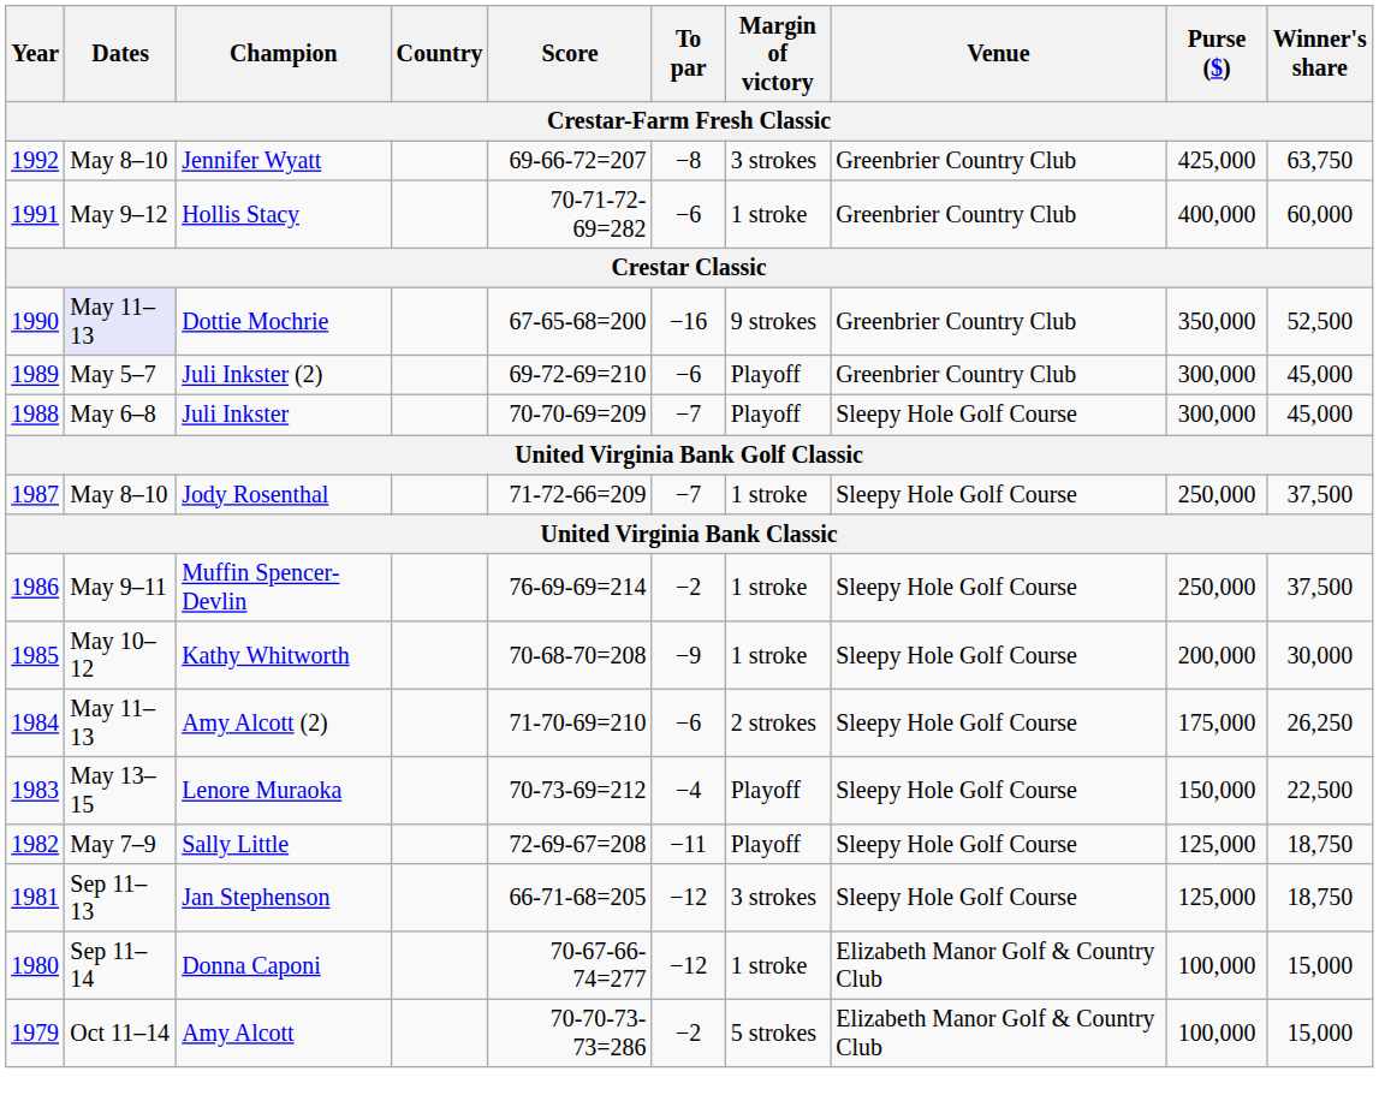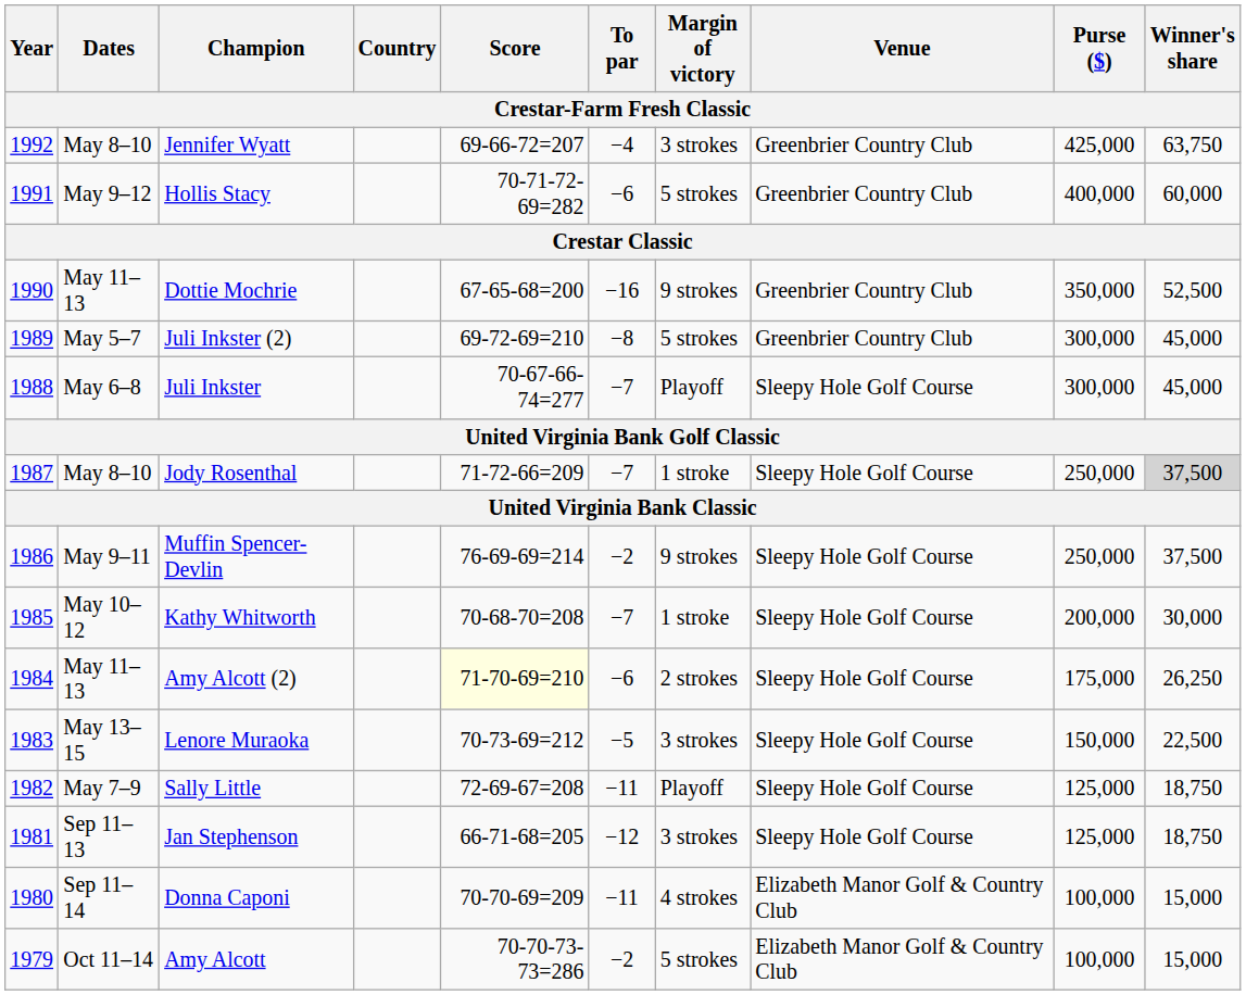 <table class="wikitable" style="font-size:95%">
 <tr>
 <th>Year</th>
 <th>Dates</th>
 <th>Champion</th>
 <th>Country</th>
 <th>Score</th>
 <th>To par</th>
 <th>Margin<br>of victory</th>
 <th>Venue</th>
 <th>Purse (<a href='#'>$</a>)</th>
 <th>Winner's<br>share</th>
 </tr>
 <tr>
 <th colspan=10>Crestar-Farm Fresh Classic</th>
 </tr>
 <tr>
 <td><a href='#'>1992</a></td>
 <td>May 8–10</td>
 <td><a href='#'>Jennifer Wyatt</a></td>
 <td></td>
 <td align=right>69-66-72=207</td>
-<td align=center>−8</td>
+<td align=center>−4</td>
 <td>3 strokes</td>
 <td>Greenbrier Country Club</td>
 <td align=center>425,000</td>
 <td align=center>63,750</td>
 </tr>
 <tr>
 <td><a href='#'>1991</a></td>
 <td>May 9–12</td>
 <td><a href='#'>Hollis Stacy</a></td>
 <td></td>
 <td align=right>70-71-72-69=282</td>
 <td align=center>−6</td>
-<td>1 stroke</td>
+<td>5 strokes</td>
 <td>Greenbrier Country Club</td>
 <td align=center>400,000</td>
 <td align=center>60,000</td>
 </tr>
 <tr>
 <th colspan=10>Crestar Classic</th>
 </tr>
 <tr>
 <td><a href='#'>1990</a></td>
-<td style="background: lavender;">May 11–13</td>
+<td>May 11–13</td>
 <td><a href='#'>Dottie Mochrie</a></td>
 <td></td>
 <td align=right>67-65-68=200</td>
 <td align=center>−16</td>
 <td>9 strokes</td>
 <td>Greenbrier Country Club</td>
 <td align=center>350,000</td>
 <td align=center>52,500</td>
 </tr>
 <tr>
 <td><a href='#'>1989</a></td>
 <td>May 5–7</td>
 <td><a href='#'>Juli Inkster</a> (2)</td>
 <td></td>
 <td align=right>69-72-69=210</td>
-<td align=center>−6</td>
-<td>Playoff</td>
+<td align=center>−8</td>
+<td>5 strokes</td>
 <td>Greenbrier Country Club</td>
 <td align=center>300,000</td>
 <td align=center>45,000</td>
 </tr>
 <tr>
 <td><a href='#'>1988</a></td>
 <td>May 6–8</td>
 <td><a href='#'>Juli Inkster</a></td>
 <td></td>
-<td align=right>70-70-69=209</td>
+<td align=right>70-67-66-74=277</td>
 <td align=center>−7</td>
 <td>Playoff</td>
 <td>Sleepy Hole Golf Course</td>
 <td align=center>300,000</td>
 <td align=center>45,000</td>
 </tr>
 <tr>
 <th colspan=10>United Virginia Bank Golf Classic</th>
 </tr>
 <tr>
 <td><a href='#'>1987</a></td>
 <td>May 8–10</td>
 <td><a href='#'>Jody Rosenthal</a></td>
 <td></td>
 <td align=right>71-72-66=209</td>
 <td align=center>−7</td>
 <td>1 stroke</td>
 <td>Sleepy Hole Golf Course</td>
 <td align=center>250,000</td>
-<td align=center>37,500</td>
+<td align=center style="background: lightgrey;">37,500</td>
 </tr>
 <tr>
 <th colspan=10>United Virginia Bank Classic</th>
 </tr>
 <tr>
 <td><a href='#'>1986</a></td>
 <td>May 9–11</td>
 <td><a href='#'>Muffin Spencer-Devlin</a></td>
 <td></td>
 <td align=right>76-69-69=214</td>
 <td align=center>−2</td>
-<td>1 stroke</td>
+<td>9 strokes</td>
 <td>Sleepy Hole Golf Course</td>
 <td align=center>250,000</td>
 <td align=center>37,500</td>
 </tr>
 <tr>
 <td><a href='#'>1985</a></td>
 <td>May 10–12</td>
 <td><a href='#'>Kathy Whitworth</a></td>
 <td></td>
 <td align=right>70-68-70=208</td>
-<td align=center>−9</td>
+<td align=center>−7</td>
 <td>1 stroke</td>
 <td>Sleepy Hole Golf Course</td>
 <td align=center>200,000</td>
 <td align=center>30,000</td>
 </tr>
 <tr>
 <td><a href='#'>1984</a></td>
 <td>May 11–13</td>
 <td><a href='#'>Amy Alcott</a> (2)</td>
 <td></td>
-<td align=right>71-70-69=210</td>
+<td align=right style="background: lightyellow;">71-70-69=210</td>
 <td align=center>−6</td>
 <td>2 strokes</td>
 <td>Sleepy Hole Golf Course</td>
 <td align=center>175,000</td>
 <td align=center>26,250</td>
 </tr>
 <tr>
 <td><a href='#'>1983</a></td>
 <td>May 13–15</td>
 <td><a href='#'>Lenore Muraoka</a></td>
 <td></td>
 <td align=right>70-73-69=212</td>
-<td align=center>−4</td>
-<td>Playoff</td>
+<td align=center>−5</td>
+<td>3 strokes</td>
 <td>Sleepy Hole Golf Course</td>
 <td align=center>150,000</td>
 <td align=center>22,500</td>
 </tr>
 <tr>
 <td><a href='#'>1982</a></td>
 <td>May 7–9</td>
 <td><a href='#'>Sally Little</a></td>
 <td></td>
 <td align=right>72-69-67=208</td>
 <td align=center>−11</td>
 <td>Playoff</td>
 <td>Sleepy Hole Golf Course</td>
 <td align=center>125,000</td>
 <td align=center>18,750</td>
 </tr>
 <tr>
 <td><a href='#'>1981</a></td>
 <td>Sep 11–13</td>
 <td><a href='#'>Jan Stephenson</a></td>
 <td></td>
 <td align=right>66-71-68=205</td>
 <td align=center>−12</td>
 <td>3 strokes</td>
 <td>Sleepy Hole Golf Course</td>
 <td align=center>125,000</td>
 <td align=center>18,750</td>
 </tr>
 <tr>
 <td><a href='#'>1980</a></td>
 <td>Sep 11–14</td>
 <td><a href='#'>Donna Caponi</a></td>
 <td></td>
-<td align=right>70-67-66-74=277</td>
-<td align=center>−12</td>
-<td>1 stroke</td>
+<td align=right>70-70-69=209</td>
+<td align=center>−11</td>
+<td>4 strokes</td>
 <td>Elizabeth Manor Golf & Country Club</td>
 <td align=center>100,000</td>
 <td align=center>15,000</td>
 </tr>
 <tr>
 <td><a href='#'>1979</a></td>
 <td>Oct 11–14</td>
 <td><a href='#'>Amy Alcott</a></td>
 <td></td>
 <td align=right>70-70-73-73=286</td>
 <td align=center>−2</td>
 <td>5 strokes</td>
 <td>Elizabeth Manor Golf & Country Club</td>
 <td align=center>100,000</td>
 <td align=center>15,000</td>
 </tr>
 </table>
